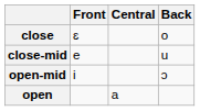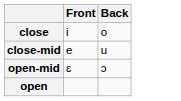 <table class="wikitable">
 <tr>
 <th></th>
 <th>Front</th>
-<th>Central</th>
 <th>Back</th>
 </tr>
 <tr>
 <th>close</th>
-<td>ɛ </td>
-<td></td>
+<td>i</td>
 <td>o</td>
 </tr>
 <tr>
 <th>close-mid</th>
 <td>e</td>
-<td></td>
 <td>u</td>
 </tr>
 <tr>
 <th>open-mid</th>
-<td>i</td>
-<td></td>
+<td>ɛ </td>
 <td>ɔ </td>
 </tr>
 <tr>
 <th>open</th>
 <td></td>
-<td>a</td>
 <td></td>
 </tr>
 </table>
